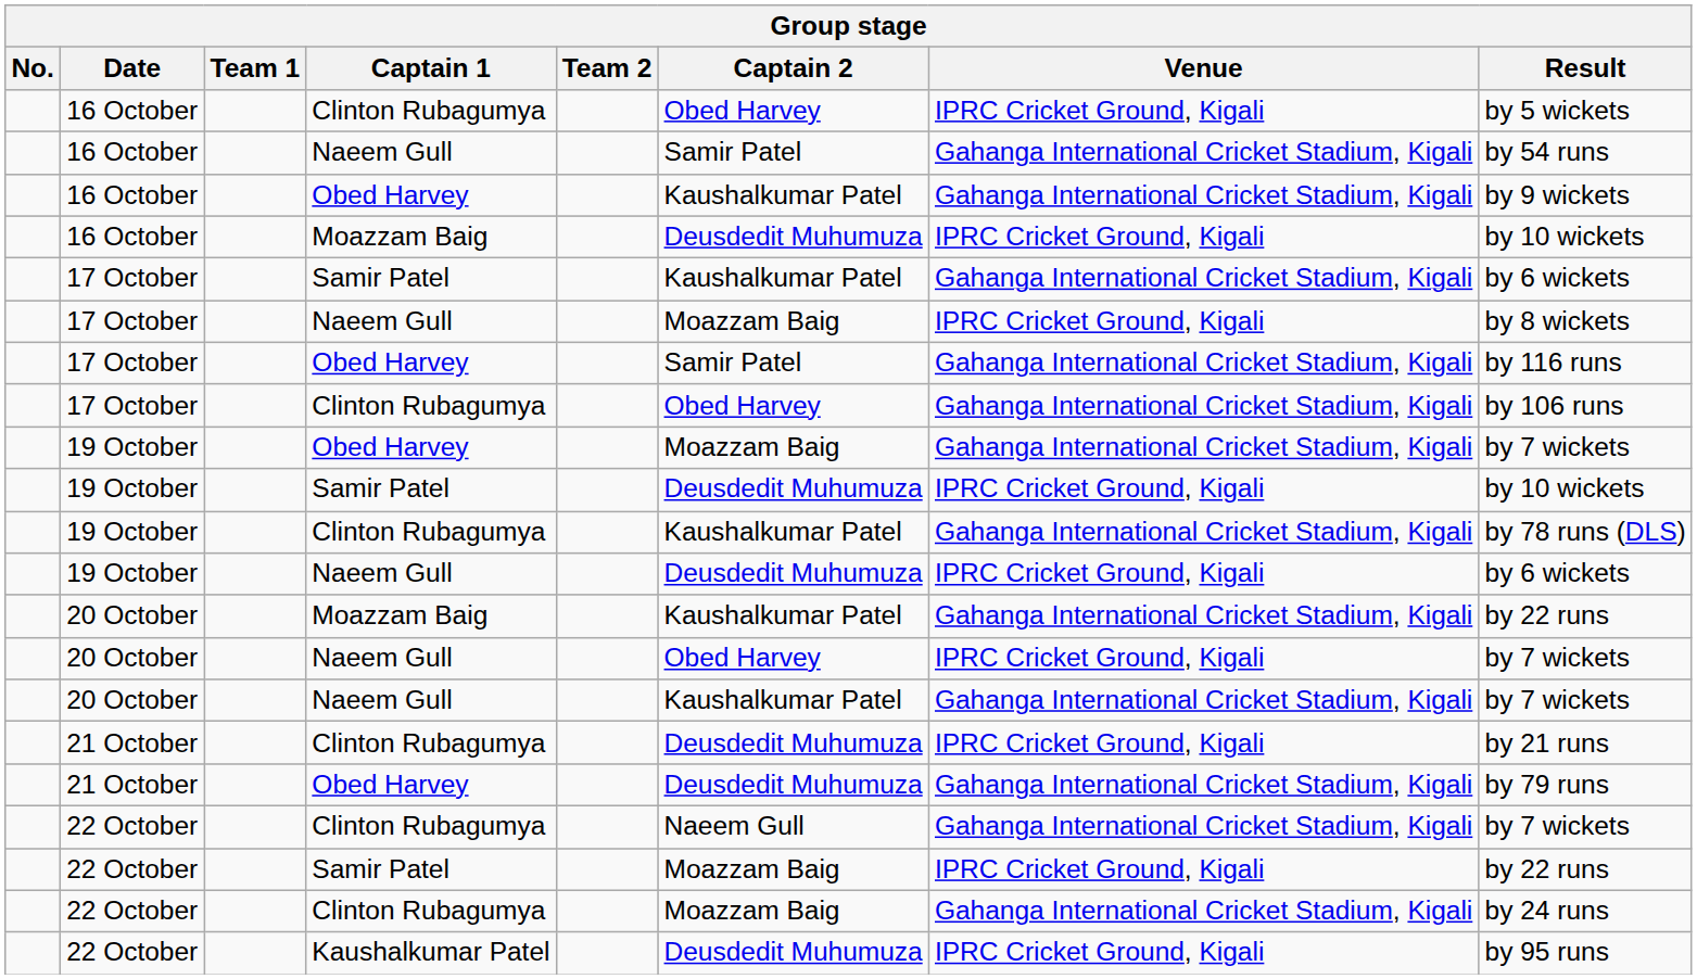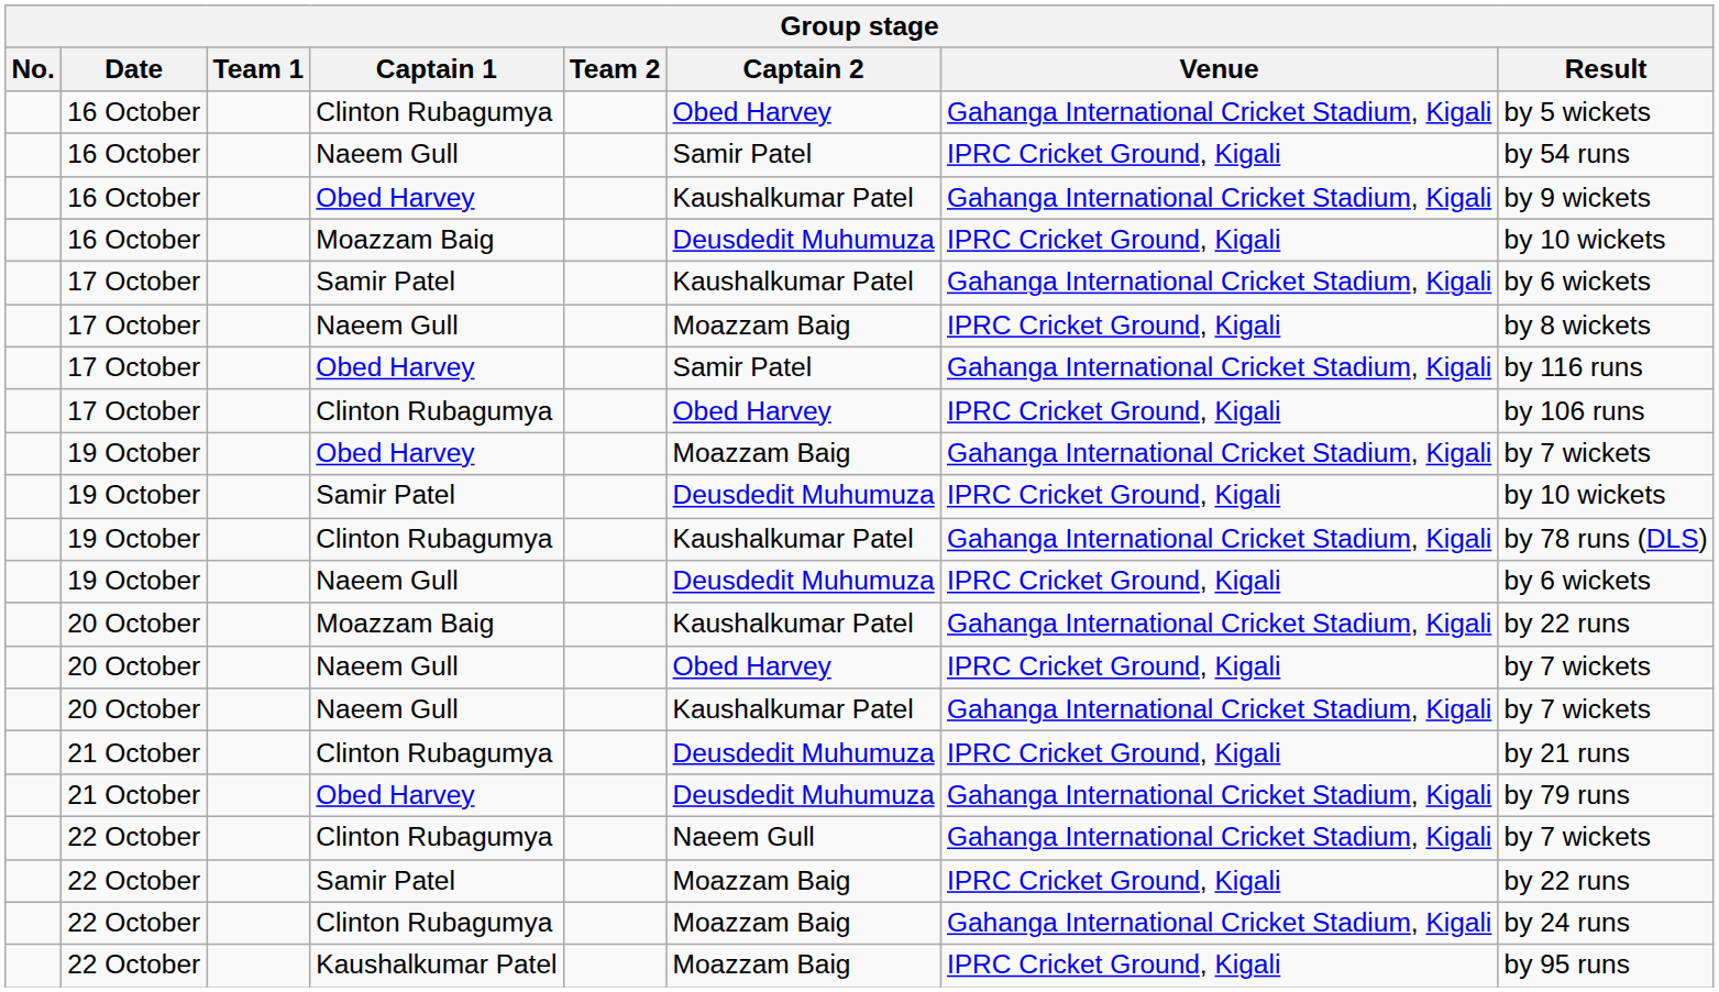 <table class="wikitable">
 <tr>
 <th colspan="9">Group stage</th>
 </tr>
 <tr>
 <th>No.</th>
 <th>Date</th>
 <th>Team 1</th>
 <th>Captain 1</th>
 <th>Team 2</th>
 <th>Captain 2</th>
 <th>Venue</th>
 <th>Result</th>
 </tr>
 <tr>
 <td></td>
 <td>16 October</td>
 <td></td>
 <td>Clinton Rubagumya</td>
 <td></td>
 <td><a href='#'>Obed Harvey</a></td>
-<td><a href='#'>IPRC Cricket Ground</a>, <a href='#'>Kigali</a></td>
+<td><a href='#'>Gahanga International Cricket Stadium</a>, <a href='#'>Kigali</a></td>
 <td> by 5 wickets</td>
 </tr>
 <tr>
 <td></td>
 <td>16 October</td>
 <td></td>
 <td>Naeem Gull</td>
 <td></td>
 <td>Samir Patel</td>
-<td><a href='#'>Gahanga International Cricket Stadium</a>, <a href='#'>Kigali</a></td>
+<td><a href='#'>IPRC Cricket Ground</a>, <a href='#'>Kigali</a></td>
 <td> by 54 runs</td>
 </tr>
 <tr>
 <td></td>
 <td>16 October</td>
 <td></td>
 <td><a href='#'>Obed Harvey</a></td>
 <td></td>
 <td>Kaushalkumar Patel</td>
 <td><a href='#'>Gahanga International Cricket Stadium</a>, <a href='#'>Kigali</a></td>
 <td> by 9 wickets</td>
 </tr>
 <tr>
 <td></td>
 <td>16 October</td>
 <td></td>
 <td>Moazzam Baig</td>
 <td></td>
 <td><a href='#'>Deusdedit Muhumuza</a></td>
 <td><a href='#'>IPRC Cricket Ground</a>, <a href='#'>Kigali</a></td>
 <td> by 10 wickets</td>
 </tr>
 <tr>
 <td></td>
 <td>17 October</td>
 <td></td>
 <td>Samir Patel</td>
 <td></td>
 <td>Kaushalkumar Patel</td>
 <td><a href='#'>Gahanga International Cricket Stadium</a>, <a href='#'>Kigali</a></td>
 <td> by 6 wickets</td>
 </tr>
 <tr>
 <td></td>
 <td>17 October</td>
 <td></td>
 <td>Naeem Gull</td>
 <td></td>
 <td>Moazzam Baig</td>
 <td><a href='#'>IPRC Cricket Ground</a>, <a href='#'>Kigali</a></td>
 <td> by 8 wickets</td>
 </tr>
 <tr>
 <td></td>
 <td>17 October</td>
 <td></td>
 <td><a href='#'>Obed Harvey</a></td>
 <td></td>
 <td>Samir Patel</td>
 <td><a href='#'>Gahanga International Cricket Stadium</a>, <a href='#'>Kigali</a></td>
 <td> by 116 runs</td>
 </tr>
 <tr>
 <td></td>
 <td>17 October</td>
 <td></td>
 <td>Clinton Rubagumya</td>
 <td></td>
 <td><a href='#'>Obed Harvey</a></td>
-<td><a href='#'>Gahanga International Cricket Stadium</a>, <a href='#'>Kigali</a></td>
+<td><a href='#'>IPRC Cricket Ground</a>, <a href='#'>Kigali</a></td>
 <td> by 106 runs</td>
 </tr>
 <tr>
 <td></td>
 <td>19 October</td>
 <td></td>
 <td><a href='#'>Obed Harvey</a></td>
 <td></td>
 <td>Moazzam Baig</td>
 <td><a href='#'>Gahanga International Cricket Stadium</a>, <a href='#'>Kigali</a></td>
 <td> by 7 wickets</td>
 </tr>
 <tr>
 <td></td>
 <td>19 October</td>
 <td></td>
 <td>Samir Patel</td>
 <td></td>
 <td><a href='#'>Deusdedit Muhumuza</a></td>
 <td><a href='#'>IPRC Cricket Ground</a>, <a href='#'>Kigali</a></td>
 <td> by 10 wickets</td>
 </tr>
 <tr>
 <td></td>
 <td>19 October</td>
 <td></td>
 <td>Clinton Rubagumya</td>
 <td></td>
 <td>Kaushalkumar Patel</td>
 <td><a href='#'>Gahanga International Cricket Stadium</a>, <a href='#'>Kigali</a></td>
 <td> by 78 runs (<a href='#'>DLS</a>)</td>
 </tr>
 <tr>
 <td></td>
 <td>19 October</td>
 <td></td>
 <td>Naeem Gull</td>
 <td></td>
 <td><a href='#'>Deusdedit Muhumuza</a></td>
 <td><a href='#'>IPRC Cricket Ground</a>, <a href='#'>Kigali</a></td>
 <td> by 6 wickets</td>
 </tr>
 <tr>
 <td></td>
 <td>20 October</td>
 <td></td>
 <td>Moazzam Baig</td>
 <td></td>
 <td>Kaushalkumar Patel</td>
 <td><a href='#'>Gahanga International Cricket Stadium</a>, <a href='#'>Kigali</a></td>
 <td> by 22 runs</td>
 </tr>
 <tr>
 <td></td>
 <td>20 October</td>
 <td></td>
 <td>Naeem Gull</td>
 <td></td>
 <td><a href='#'>Obed Harvey</a></td>
 <td><a href='#'>IPRC Cricket Ground</a>, <a href='#'>Kigali</a></td>
 <td> by 7 wickets</td>
 </tr>
 <tr>
 <td></td>
 <td>20 October</td>
 <td></td>
 <td>Naeem Gull</td>
 <td></td>
 <td>Kaushalkumar Patel</td>
 <td><a href='#'>Gahanga International Cricket Stadium</a>, <a href='#'>Kigali</a></td>
 <td> by 7 wickets</td>
 </tr>
 <tr>
 <td></td>
 <td>21 October</td>
 <td></td>
 <td>Clinton Rubagumya</td>
 <td></td>
 <td><a href='#'>Deusdedit Muhumuza</a></td>
 <td><a href='#'>IPRC Cricket Ground</a>, <a href='#'>Kigali</a></td>
 <td> by 21 runs</td>
 </tr>
 <tr>
 <td></td>
 <td>21 October</td>
 <td></td>
 <td><a href='#'>Obed Harvey</a></td>
 <td></td>
 <td><a href='#'>Deusdedit Muhumuza</a></td>
 <td><a href='#'>Gahanga International Cricket Stadium</a>, <a href='#'>Kigali</a></td>
 <td> by 79 runs</td>
 </tr>
 <tr>
 <td></td>
 <td>22 October</td>
 <td></td>
 <td>Clinton Rubagumya</td>
 <td></td>
 <td>Naeem Gull</td>
 <td><a href='#'>Gahanga International Cricket Stadium</a>, <a href='#'>Kigali</a></td>
 <td> by 7 wickets</td>
 </tr>
 <tr>
 <td></td>
 <td>22 October</td>
 <td></td>
 <td>Samir Patel</td>
 <td></td>
 <td>Moazzam Baig</td>
 <td><a href='#'>IPRC Cricket Ground</a>, <a href='#'>Kigali</a></td>
 <td> by 22 runs</td>
 </tr>
 <tr>
 <td></td>
 <td>22 October</td>
 <td></td>
 <td>Clinton Rubagumya</td>
 <td></td>
 <td>Moazzam Baig</td>
 <td><a href='#'>Gahanga International Cricket Stadium</a>, <a href='#'>Kigali</a></td>
 <td> by 24 runs</td>
 </tr>
 <tr>
 <td></td>
 <td>22 October</td>
 <td></td>
 <td>Kaushalkumar Patel</td>
 <td></td>
-<td><a href='#'>Deusdedit Muhumuza</a></td>
+<td>Moazzam Baig</td>
 <td><a href='#'>IPRC Cricket Ground</a>, <a href='#'>Kigali</a></td>
 <td> by 95 runs</td>
 </tr>
 </table>
